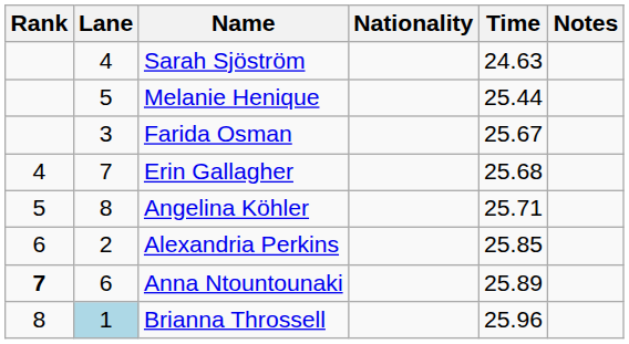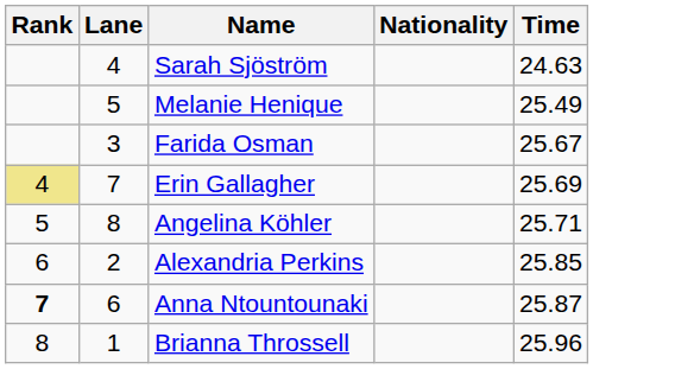 <table class="wikitable sortable" style="text-align:center">
 <tr>
 <th>Rank</th>
 <th>Lane</th>
 <th>Name</th>
 <th>Nationality</th>
 <th>Time</th>
-<th>Notes</th>
 </tr>
 <tr>
 <td></td>
 <td>4</td>
 <td align=left><a href='#'>Sarah Sjöström</a></td>
 <td align=left></td>
 <td>24.63</td>
-<td></td>
 </tr>
 <tr>
 <td></td>
 <td>5</td>
 <td align=left><a href='#'>Melanie Henique</a></td>
 <td align=left></td>
-<td>25.44</td>
-<td></td>
+<td>25.49</td>
 </tr>
 <tr>
 <td></td>
 <td>3</td>
 <td align=left><a href='#'>Farida Osman</a></td>
 <td align=left></td>
 <td>25.67</td>
-<td></td>
 </tr>
 <tr>
-<td>4</td>
+<td style="background: khaki;">4</td>
 <td>7</td>
 <td align=left><a href='#'>Erin Gallagher</a></td>
 <td align=left></td>
-<td>25.68</td>
-<td></td>
+<td>25.69</td>
 </tr>
 <tr>
 <td>5</td>
 <td>8</td>
 <td align=left><a href='#'>Angelina Köhler</a></td>
 <td align=left></td>
 <td>25.71</td>
-<td></td>
 </tr>
 <tr>
 <td>6</td>
 <td>2</td>
 <td align=left><a href='#'>Alexandria Perkins</a></td>
 <td align=left></td>
 <td>25.85</td>
-<td></td>
 </tr>
 <tr>
 <td><strong>7</strong></td>
 <td>6</td>
 <td align=left><a href='#'>Anna Ntountounaki</a></td>
 <td align=left></td>
-<td>25.89</td>
-<td></td>
+<td>25.87</td>
 </tr>
 <tr>
 <td>8</td>
-<td style="background: lightblue;">1</td>
+<td>1</td>
 <td align=left><a href='#'>Brianna Throssell</a></td>
 <td align=left></td>
 <td>25.96</td>
-<td></td>
 </tr>
 </table>
